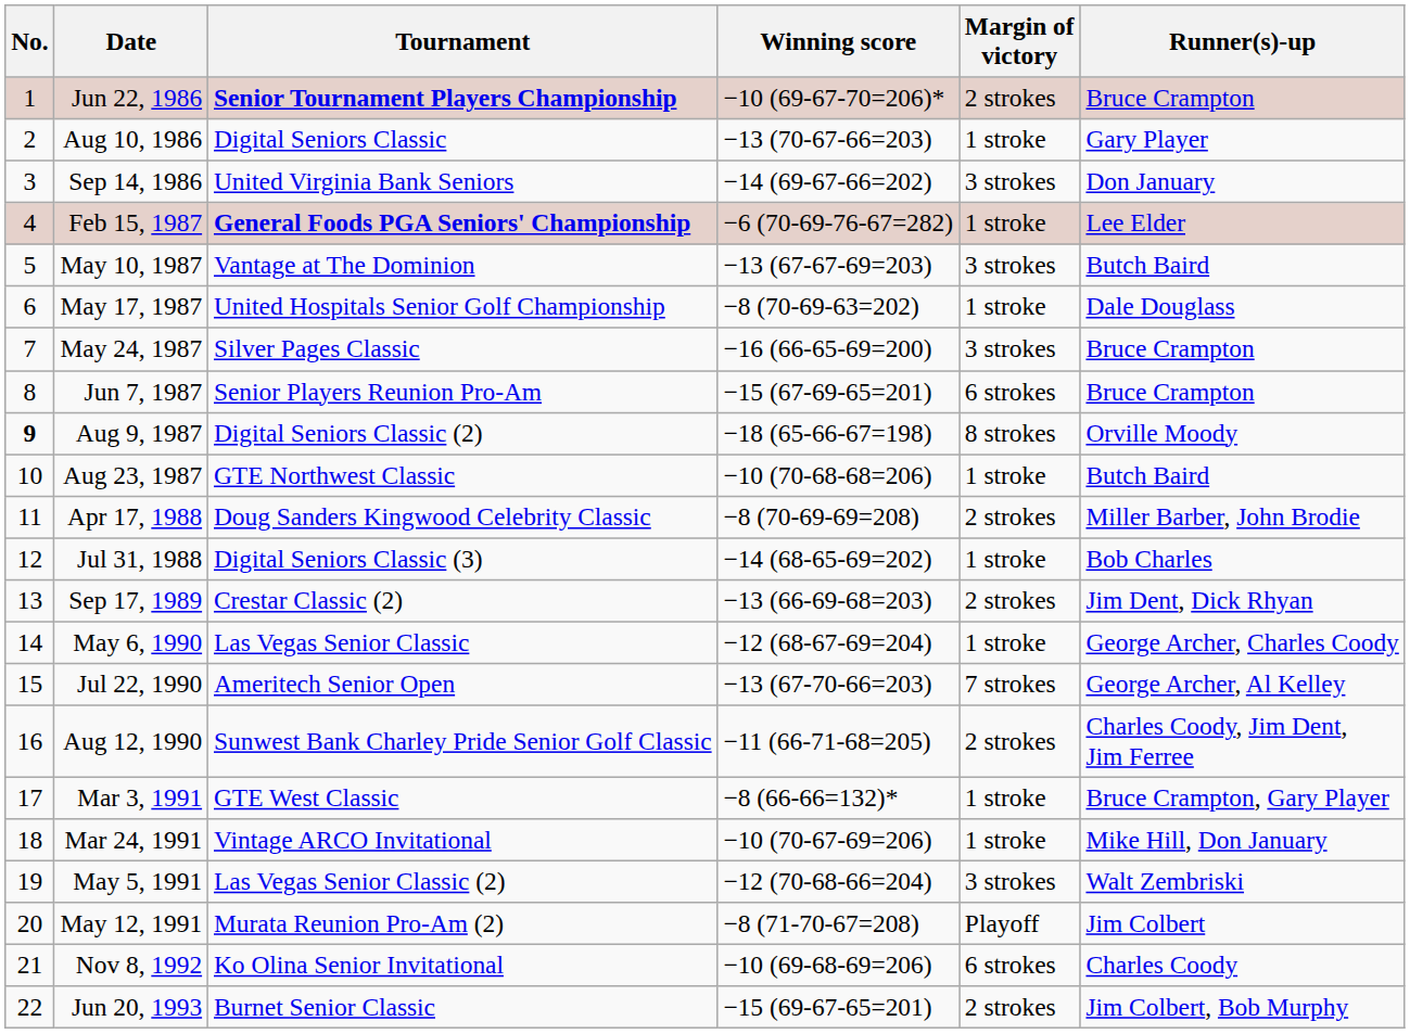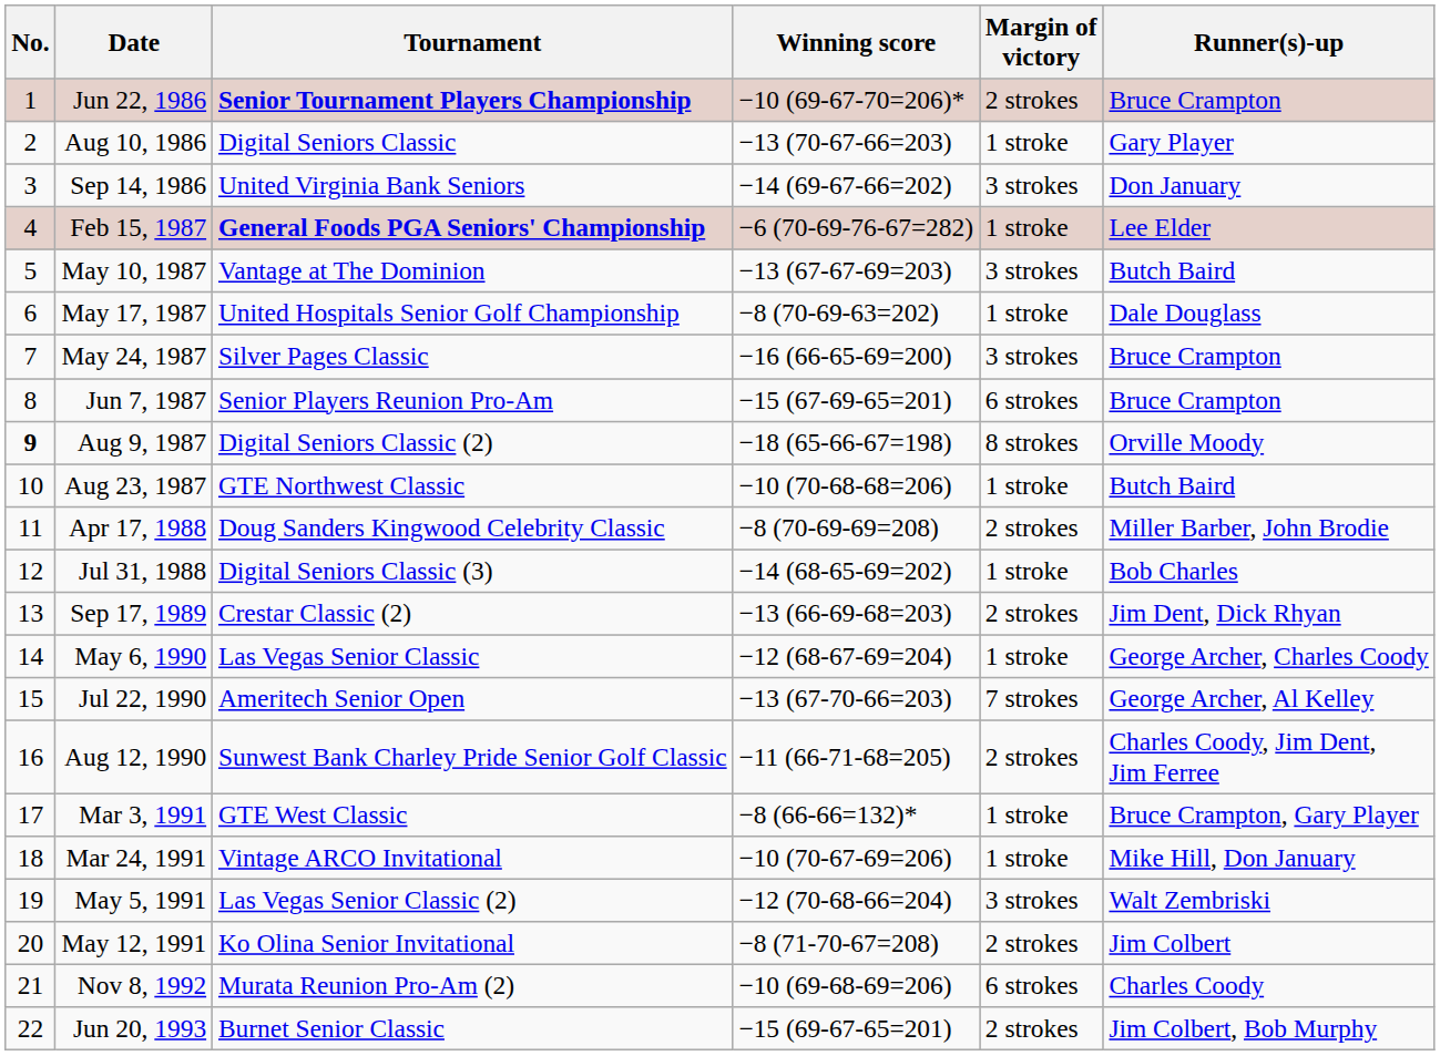 <table class="wikitable" style="font-size:95%;">
 <tr>
 <th>No.</th>
 <th>Date</th>
 <th>Tournament</th>
 <th>Winning score</th>
 <th>Margin of<br>victory</th>
 <th>Runner(s)-up</th>
 </tr>
 <tr style="background:#e5d1cb;">
 <td align=center>1</td>
 <td align=right>Jun 22, <a href='#'>1986</a></td>
 <td><strong><a href='#'>Senior Tournament Players Championship</a></strong></td>
 <td>−10 (69-67-70=206)*</td>
 <td>2 strokes</td>
 <td> <a href='#'>Bruce Crampton</a></td>
 </tr>
 <tr>
 <td align=center>2</td>
 <td align=right>Aug 10, 1986</td>
 <td><a href='#'>Digital Seniors Classic</a></td>
 <td>−13 (70-67-66=203)</td>
 <td>1 stroke</td>
 <td> <a href='#'>Gary Player</a></td>
 </tr>
 <tr>
 <td align=center>3</td>
 <td align=right>Sep 14, 1986</td>
 <td><a href='#'>United Virginia Bank Seniors</a></td>
 <td>−14 (69-67-66=202)</td>
 <td>3 strokes</td>
 <td> <a href='#'>Don January</a></td>
 </tr>
 <tr style="background:#e5d1cb;">
 <td align=center>4</td>
 <td align=right>Feb 15, <a href='#'>1987</a></td>
 <td><strong><a href='#'>General Foods PGA Seniors' Championship</a></strong></td>
 <td>−6 (70-69-76-67=282)</td>
 <td>1 stroke</td>
 <td> <a href='#'>Lee Elder</a></td>
 </tr>
 <tr>
 <td align=center>5</td>
 <td align=right>May 10, 1987</td>
 <td><a href='#'>Vantage at The Dominion</a></td>
 <td>−13 (67-67-69=203)</td>
 <td>3 strokes</td>
 <td> <a href='#'>Butch Baird</a></td>
 </tr>
 <tr>
 <td align=center>6</td>
 <td align=right>May 17, 1987</td>
 <td><a href='#'>United Hospitals Senior Golf Championship</a></td>
 <td>−8 (70-69-63=202)</td>
 <td>1 stroke</td>
 <td> <a href='#'>Dale Douglass</a></td>
 </tr>
 <tr>
 <td align=center>7</td>
 <td align=right>May 24, 1987</td>
 <td><a href='#'>Silver Pages Classic</a></td>
 <td>−16 (66-65-69=200)</td>
 <td>3 strokes</td>
 <td> <a href='#'>Bruce Crampton</a></td>
 </tr>
 <tr>
 <td align=center>8</td>
 <td align=right>Jun 7, 1987</td>
 <td><a href='#'>Senior Players Reunion Pro-Am</a></td>
 <td>−15 (67-69-65=201)</td>
 <td>6 strokes</td>
 <td> <a href='#'>Bruce Crampton</a></td>
 </tr>
 <tr>
 <td align=center><strong>9</strong></td>
 <td align=right>Aug 9, 1987</td>
 <td><a href='#'>Digital Seniors Classic</a> (2)</td>
 <td>−18 (65-66-67=198)</td>
 <td>8 strokes</td>
 <td> <a href='#'>Orville Moody</a></td>
 </tr>
 <tr>
 <td align=center>10</td>
 <td align=right>Aug 23, 1987</td>
 <td><a href='#'>GTE Northwest Classic</a></td>
 <td>−10 (70-68-68=206)</td>
 <td>1 stroke</td>
 <td> <a href='#'>Butch Baird</a></td>
 </tr>
 <tr>
 <td align=center>11</td>
 <td align=right>Apr 17, <a href='#'>1988</a></td>
 <td><a href='#'>Doug Sanders Kingwood Celebrity Classic</a></td>
 <td>−8 (70-69-69=208)</td>
 <td>2 strokes</td>
 <td> <a href='#'>Miller Barber</a>,  <a href='#'>John Brodie</a></td>
 </tr>
 <tr>
 <td align=center>12</td>
 <td align=right>Jul 31, 1988</td>
 <td><a href='#'>Digital Seniors Classic</a> (3)</td>
 <td>−14 (68-65-69=202)</td>
 <td>1 stroke</td>
 <td> <a href='#'>Bob Charles</a></td>
 </tr>
 <tr>
 <td align=center>13</td>
 <td align=right>Sep 17, <a href='#'>1989</a></td>
 <td><a href='#'>Crestar Classic</a> (2)</td>
 <td>−13 (66-69-68=203)</td>
 <td>2 strokes</td>
 <td> <a href='#'>Jim Dent</a>,  <a href='#'>Dick Rhyan</a></td>
 </tr>
 <tr>
 <td align=center>14</td>
 <td align=right>May 6, <a href='#'>1990</a></td>
 <td><a href='#'>Las Vegas Senior Classic</a></td>
 <td>−12 (68-67-69=204)</td>
 <td>1 stroke</td>
 <td> <a href='#'>George Archer</a>,  <a href='#'>Charles Coody</a></td>
 </tr>
 <tr>
 <td align=center>15</td>
 <td align=right>Jul 22, 1990</td>
 <td><a href='#'>Ameritech Senior Open</a></td>
 <td>−13 (67-70-66=203)</td>
 <td>7 strokes</td>
 <td> <a href='#'>George Archer</a>,  <a href='#'>Al Kelley</a></td>
 </tr>
 <tr>
 <td align=center>16</td>
 <td align=right>Aug 12, 1990</td>
 <td><a href='#'>Sunwest Bank Charley Pride Senior Golf Classic</a></td>
 <td>−11 (66-71-68=205)</td>
 <td>2 strokes</td>
 <td> <a href='#'>Charles Coody</a>,   <a href='#'>Jim Dent</a>,<br> <a href='#'>Jim Ferree</a></td>
 </tr>
 <tr>
 <td align=center>17</td>
 <td align=right>Mar 3, <a href='#'>1991</a></td>
 <td><a href='#'>GTE West Classic</a></td>
 <td>−8 (66-66=132)*</td>
 <td>1 stroke</td>
 <td> <a href='#'>Bruce Crampton</a>,  <a href='#'>Gary Player</a></td>
 </tr>
 <tr>
 <td align=center>18</td>
 <td align=right>Mar 24, 1991</td>
 <td><a href='#'>Vintage ARCO Invitational</a></td>
 <td>−10 (70-67-69=206)</td>
 <td>1 stroke</td>
 <td> <a href='#'>Mike Hill</a>,  <a href='#'>Don January</a></td>
 </tr>
 <tr>
 <td align=center>19</td>
 <td align=right>May 5, 1991</td>
 <td><a href='#'>Las Vegas Senior Classic</a> (2)</td>
 <td>−12 (70-68-66=204)</td>
 <td>3 strokes</td>
 <td> <a href='#'>Walt Zembriski</a></td>
 </tr>
 <tr>
 <td align=center>20</td>
 <td align=right>May 12, 1991</td>
-<td><a href='#'>Murata Reunion Pro-Am</a> (2)</td>
+<td><a href='#'>Ko Olina Senior Invitational</a></td>
 <td>−8 (71-70-67=208)</td>
-<td>Playoff</td>
+<td>2 strokes</td>
 <td> <a href='#'>Jim Colbert</a></td>
 </tr>
 <tr>
 <td align=center>21</td>
 <td align=right>Nov 8, <a href='#'>1992</a></td>
-<td><a href='#'>Ko Olina Senior Invitational</a></td>
+<td><a href='#'>Murata Reunion Pro-Am</a> (2)</td>
 <td>−10 (69-68-69=206)</td>
 <td>6 strokes</td>
 <td> <a href='#'>Charles Coody</a></td>
 </tr>
 <tr>
 <td align=center>22</td>
 <td align=right>Jun 20, <a href='#'>1993</a></td>
 <td><a href='#'>Burnet Senior Classic</a></td>
 <td>−15 (69-67-65=201)</td>
 <td>2 strokes</td>
 <td> <a href='#'>Jim Colbert</a>,  <a href='#'>Bob Murphy</a></td>
 </tr>
 </table>
